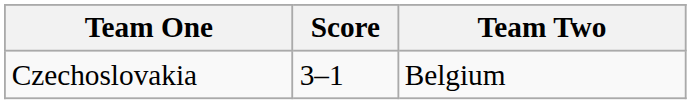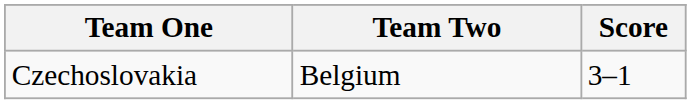 <table class="wikitable">
 <tr>
 <th width=150>Team One</th>
+<th width=150>Team Two</th>
 <th width=50>Score</th>
-<th width=150>Team Two</th>
 </tr>
 <tr>
 <td>Czechoslovakia</td>
+<td>Belgium</td>
 <td>3–1</td>
-<td>Belgium</td>
 </tr>
 </table>
